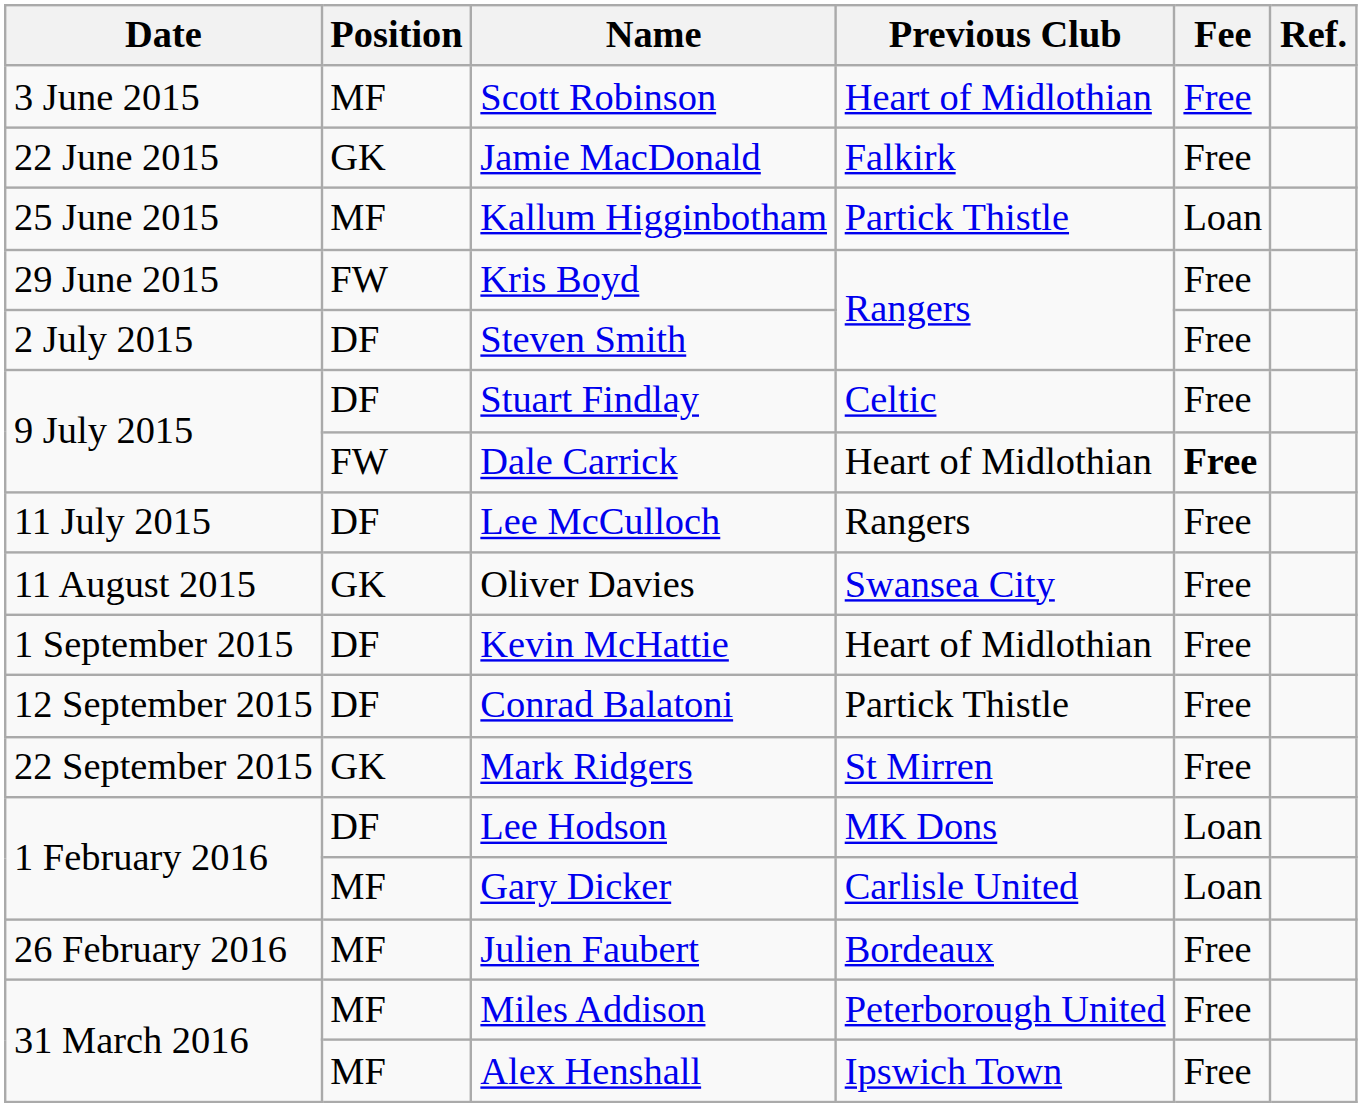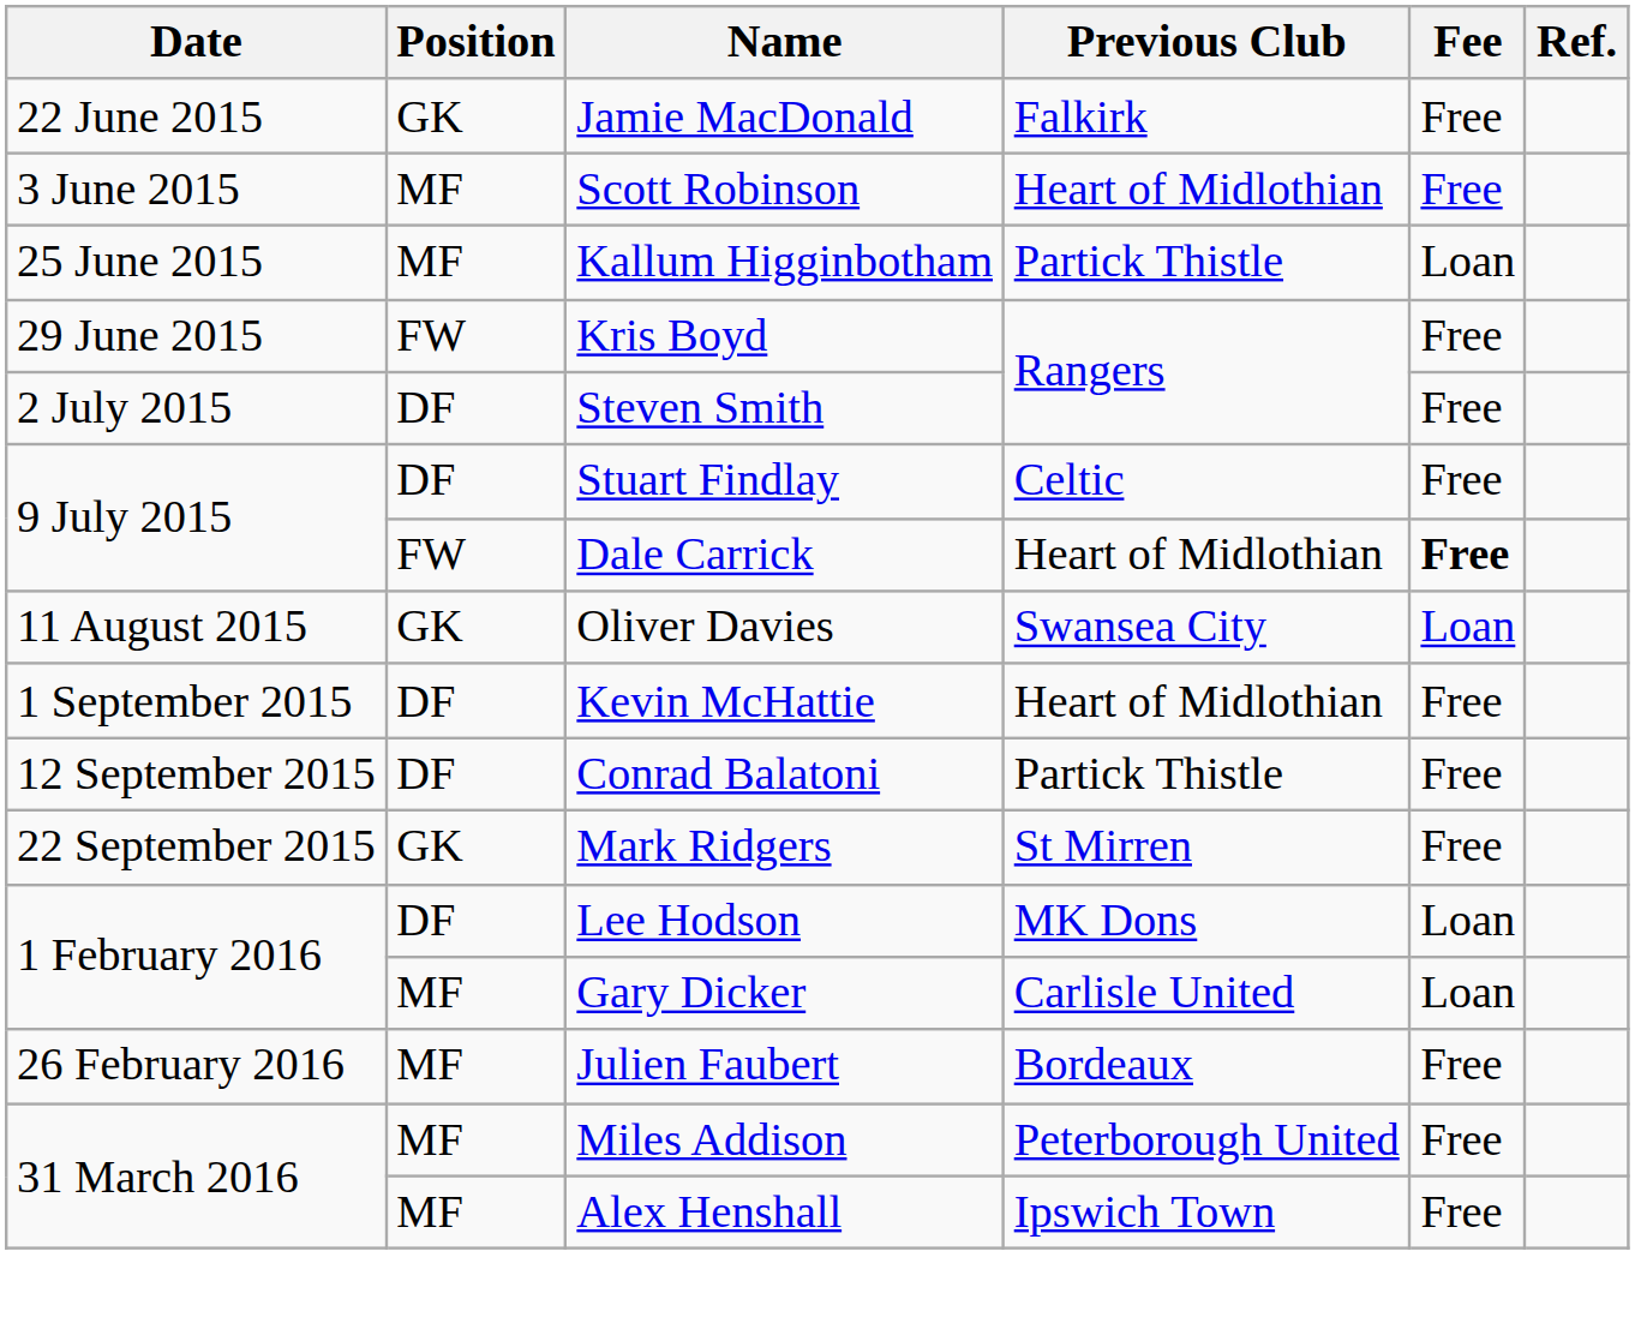 <table class="wikitable">
 <tr>
 <th>Date</th>
 <th>Position</th>
 <th>Name</th>
 <th>Previous Club</th>
 <th>Fee</th>
 <th>Ref.</th>
 </tr>
 <tr>
+<td>22 June 2015</td>
+<td>GK</td>
+<td><a href='#'>Jamie MacDonald</a></td>
+<td><a href='#'>Falkirk</a></td>
+<td>Free</td>
+<td></td>
+</tr>
+<tr>
 <td>3 June 2015</td>
 <td>MF</td>
 <td><a href='#'>Scott Robinson</a></td>
 <td><a href='#'>Heart of Midlothian</a></td>
 <td><a href='#'>Free</a></td>
-<td></td>
-</tr>
-<tr>
-<td>22 June 2015</td>
-<td>GK</td>
-<td><a href='#'>Jamie MacDonald</a></td>
-<td><a href='#'>Falkirk</a></td>
-<td>Free</td>
 <td></td>
 </tr>
 <tr>
 <td>25 June 2015</td>
 <td>MF</td>
 <td> <a href='#'>Kallum Higginbotham</a></td>
 <td><a href='#'>Partick Thistle</a></td>
 <td>Loan</td>
 <td></td>
 </tr>
 <tr>
 <td>29 June 2015</td>
 <td>FW</td>
 <td><a href='#'>Kris Boyd</a></td>
 <td rowspan=2><a href='#'>Rangers</a></td>
 <td>Free</td>
 <td></td>
 </tr>
 <tr>
 <td>2 July 2015</td>
 <td>DF</td>
 <td><a href='#'>Steven Smith</a></td>
 <td>Free</td>
 <td></td>
 </tr>
 <tr>
 <td rowspan="2">9 July 2015</td>
 <td>DF</td>
 <td><a href='#'>Stuart Findlay</a></td>
 <td><a href='#'>Celtic</a></td>
 <td>Free</td>
 <td></td>
 </tr>
 <tr>
 <td>FW</td>
 <td><a href='#'>Dale Carrick</a></td>
 <td>Heart of Midlothian</td>
 <td><strong>Free</strong></td>
 <td></td>
 </tr>
 <tr>
-<td>11 July 2015</td>
-<td>DF</td>
-<td><a href='#'>Lee McCulloch</a></td>
-<td>Rangers</td>
-<td>Free</td>
-<td></td>
-</tr>
-<tr>
 <td>11 August 2015</td>
 <td>GK</td>
 <td> Oliver Davies</td>
 <td> <a href='#'>Swansea City</a></td>
-<td>Free</td>
+<td><a href='#'>Loan</a></td>
 <td></td>
 </tr>
 <tr>
 <td>1 September 2015</td>
 <td>DF</td>
 <td><a href='#'>Kevin McHattie</a></td>
 <td>Heart of Midlothian</td>
 <td>Free</td>
 <td></td>
 </tr>
 <tr>
 <td>12 September 2015</td>
 <td>DF</td>
 <td> <a href='#'>Conrad Balatoni</a></td>
 <td>Partick Thistle</td>
 <td>Free</td>
 <td></td>
 </tr>
 <tr>
 <td>22 September 2015</td>
 <td>GK</td>
 <td><a href='#'>Mark Ridgers</a></td>
 <td><a href='#'>St Mirren</a></td>
 <td>Free</td>
 <td></td>
 </tr>
 <tr>
 <td rowspan="2">1 February 2016</td>
 <td>DF</td>
 <td> <a href='#'>Lee Hodson</a></td>
 <td> <a href='#'>MK Dons</a></td>
 <td>Loan</td>
 <td></td>
 </tr>
 <tr>
 <td>MF</td>
 <td> <a href='#'>Gary Dicker</a></td>
 <td> <a href='#'>Carlisle United</a></td>
 <td>Loan</td>
 <td></td>
 </tr>
 <tr>
 <td>26 February 2016</td>
 <td>MF</td>
 <td> <a href='#'>Julien Faubert</a></td>
 <td> <a href='#'>Bordeaux</a></td>
 <td>Free</td>
 <td></td>
 </tr>
 <tr>
 <td rowspan="2">31 March 2016</td>
 <td>MF</td>
 <td> <a href='#'>Miles Addison</a></td>
 <td> <a href='#'>Peterborough United</a></td>
 <td>Free</td>
 <td></td>
 </tr>
 <tr>
 <td>MF</td>
 <td> <a href='#'>Alex Henshall</a></td>
 <td> <a href='#'>Ipswich Town</a></td>
 <td>Free</td>
 <td></td>
 </tr>
 </table>
